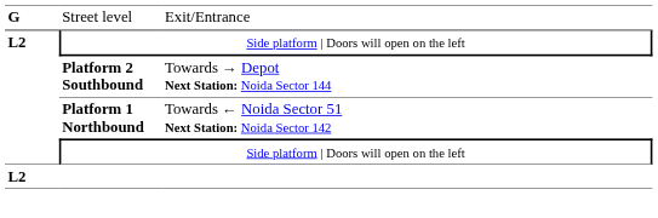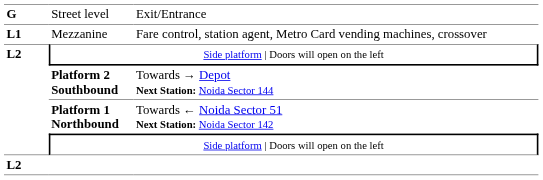 <table table border=0 cellspacing=0 cellpadding=3>
 <tr>
 <td style="border-bottom:solid 1px gray;border-top:solid 1px gray;" width=50 valign=top><strong>G</strong></td>
 <td style="border-top:solid 1px gray;border-bottom:solid 1px gray;" width=100 valign=top>Street level</td>
 <td style="border-top:solid 1px gray;border-bottom:solid 1px gray;" width=500 valign=top>Exit/Entrance</td>
+</tr>
+<tr>
+<td valign=top><strong>L1</strong></td>
+<td valign=top>Mezzanine</td>
+<td valign=top>Fare control, station agent, Metro Card vending machines, crossover<br></td>
 </tr>
 <tr>
 <td style="border-top:solid 1px gray;border-bottom:solid 1px gray;" width=50 rowspan=4 valign=top><strong>L2</strong></td>
 <td style="border-top:solid 1px gray;border-right:solid 2px black;border-left:solid 2px black;border-bottom:solid 2px black;text-align:center;" colspan=2><small><a href='#'>Side platform</a> | Doors will open on the left </small></td>
 </tr>
 <tr>
 <td style="border-bottom:solid 1px gray;" width=100><span><strong>Platform 2</strong><br><strong>Southbound</strong></span></td>
 <td style="border-bottom:solid 1px gray;" width=500>Towards → <a href='#'>Depot</a><br><small><strong>Next Station:</strong> <a href='#'>Noida Sector 144</a></small></td>
 </tr>
 <tr>
 <td><span><strong>Platform 1</strong><br><strong>Northbound</strong></span></td>
 <td>Towards ← <a href='#'>Noida Sector 51</a><br><small><strong>Next Station:</strong> <a href='#'>Noida Sector 142</a></small></td>
 </tr>
 <tr>
 <td style="border-top:solid 2px black;border-right:solid 2px black;border-left:solid 2px black;border-bottom:solid 1px gray;" colspan=2  align=center><small><a href='#'>Side platform</a> | Doors will open on the left </small></td>
 </tr>
 <tr>
 <td style="border-bottom:solid 1px gray;" width=50 rowspan=2 valign=top><strong>L2</strong></td>
 <td style="border-bottom:solid 1px gray;" width=100></td>
 <td style="border-bottom:solid 1px gray;" width=500></td>
 </tr>
 <tr>
 </tr>
 </table>
